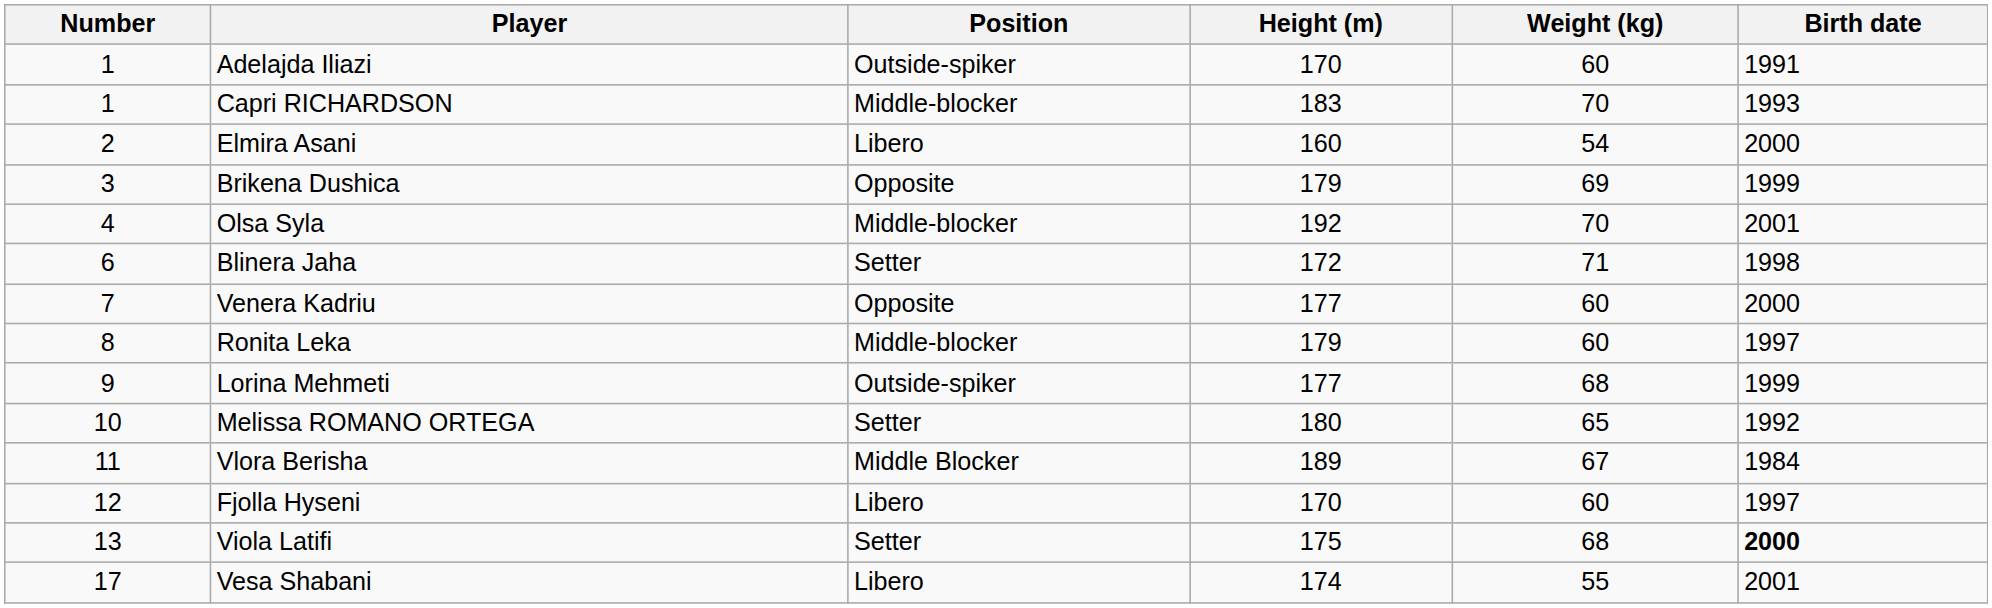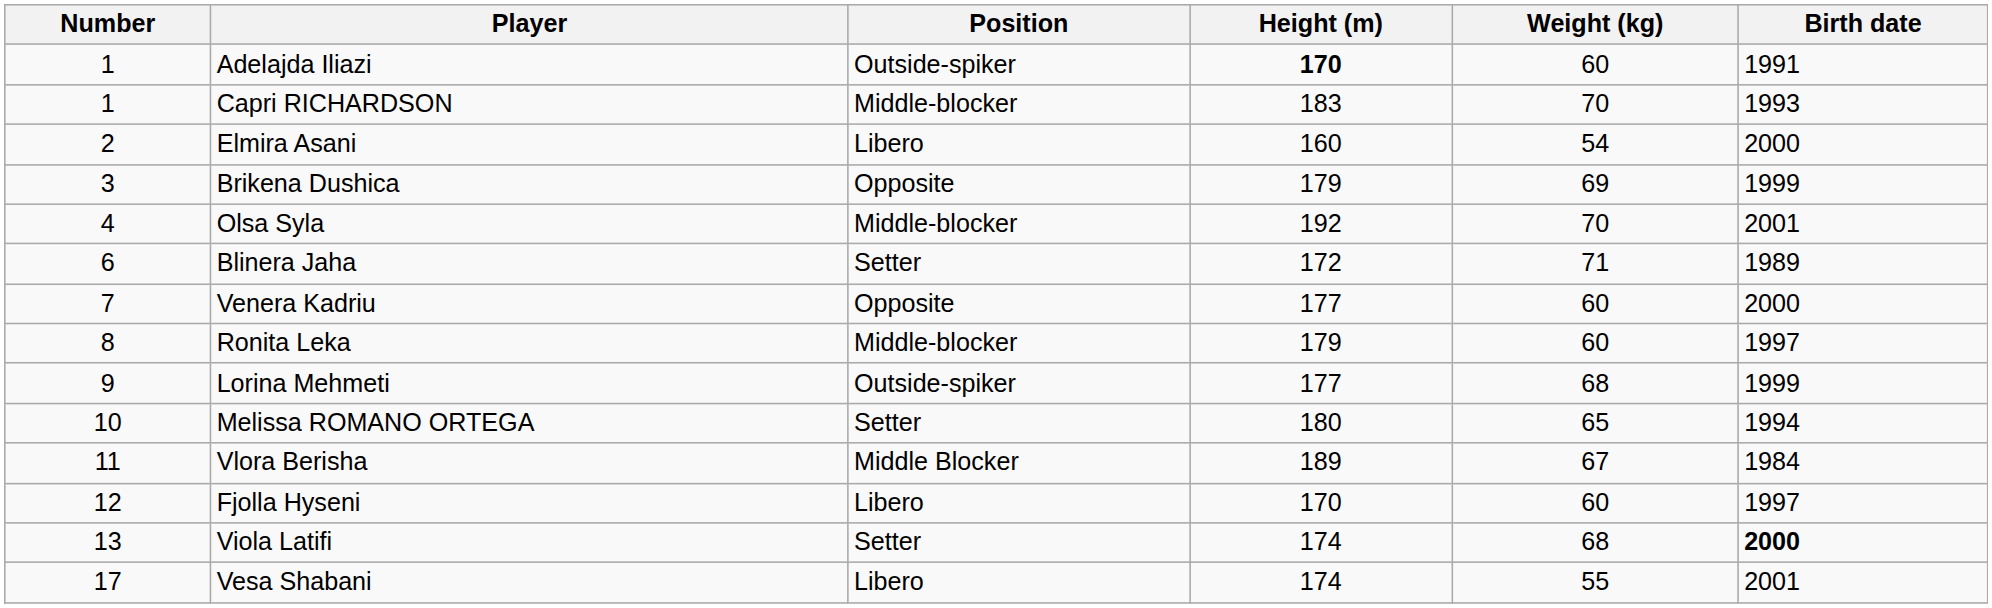 <table class="wikitable" style="width:100%;">
 <tr>
 <th>Number</th>
 <th>Player</th>
 <th>Position</th>
 <th>Height (m)</th>
 <th>Weight (kg)</th>
 <th>Birth date</th>
 </tr>
 <tr>
 <td align=center>1</td>
 <td> Adelajda Iliazi</td>
 <td>Outside-spiker</td>
-<td align=center>170</td>
+<td align=center><strong>170</strong></td>
 <td align=center>60</td>
 <td>1991</td>
 </tr>
 <tr>
 <td align=center>1</td>
 <td> Capri RICHARDSON</td>
 <td>Middle-blocker</td>
 <td align=center>183</td>
 <td align=center>70</td>
 <td>1993</td>
 </tr>
 <tr>
 <td align=center>2</td>
 <td> Elmira Asani</td>
 <td>Libero</td>
 <td align=center>160</td>
 <td align=center>54</td>
 <td>2000</td>
 </tr>
 <tr>
 <td align=center>3</td>
 <td> Brikena Dushica</td>
 <td>Opposite</td>
 <td align=center>179</td>
 <td align=center>69</td>
 <td>1999</td>
 </tr>
 <tr>
 <td align=center>4</td>
 <td> Olsa Syla</td>
 <td>Middle-blocker</td>
 <td align=center>192</td>
 <td align=center>70</td>
 <td>2001</td>
 </tr>
 <tr>
 <td align=center>6</td>
 <td> Blinera Jaha</td>
 <td>Setter</td>
 <td align=center>172</td>
 <td align=center>71</td>
-<td>1998</td>
+<td>1989</td>
 </tr>
 <tr>
 <td align=center>7</td>
 <td> Venera Kadriu</td>
 <td>Opposite</td>
 <td align=center>177</td>
 <td align=center>60</td>
 <td>2000</td>
 </tr>
 <tr>
 <td align=center>8</td>
 <td> Ronita Leka</td>
 <td>Middle-blocker</td>
 <td align=center>179</td>
 <td align=center>60</td>
 <td>1997</td>
 </tr>
 <tr>
 <td align=center>9</td>
 <td> Lorina Mehmeti</td>
 <td>Outside-spiker</td>
 <td align=center>177</td>
 <td align=center>68</td>
 <td>1999</td>
 </tr>
 <tr>
 <td align=center>10</td>
 <td> Melissa ROMANO ORTEGA</td>
 <td>Setter</td>
 <td align=center>180</td>
 <td align=center>65</td>
-<td>1992</td>
+<td>1994</td>
 </tr>
 <tr>
 <td align=center>11</td>
 <td> Vlora Berisha</td>
 <td>Middle Blocker</td>
 <td align=center>189</td>
 <td align=center>67</td>
 <td>1984</td>
 </tr>
 <tr>
 <td align=center>12</td>
 <td> Fjolla Hyseni</td>
 <td>Libero</td>
 <td align=center>170</td>
 <td align=center>60</td>
 <td>1997</td>
 </tr>
 <tr>
 <td align=center>13</td>
 <td> Viola Latifi</td>
 <td>Setter</td>
-<td align=center>175</td>
+<td align=center>174</td>
 <td align=center>68</td>
 <td><strong>2000</strong></td>
 </tr>
 <tr>
 <td align=center>17</td>
 <td> Vesa Shabani</td>
 <td>Libero</td>
 <td align=center>174</td>
 <td align=center>55</td>
 <td>2001</td>
 </tr>
 </table>
